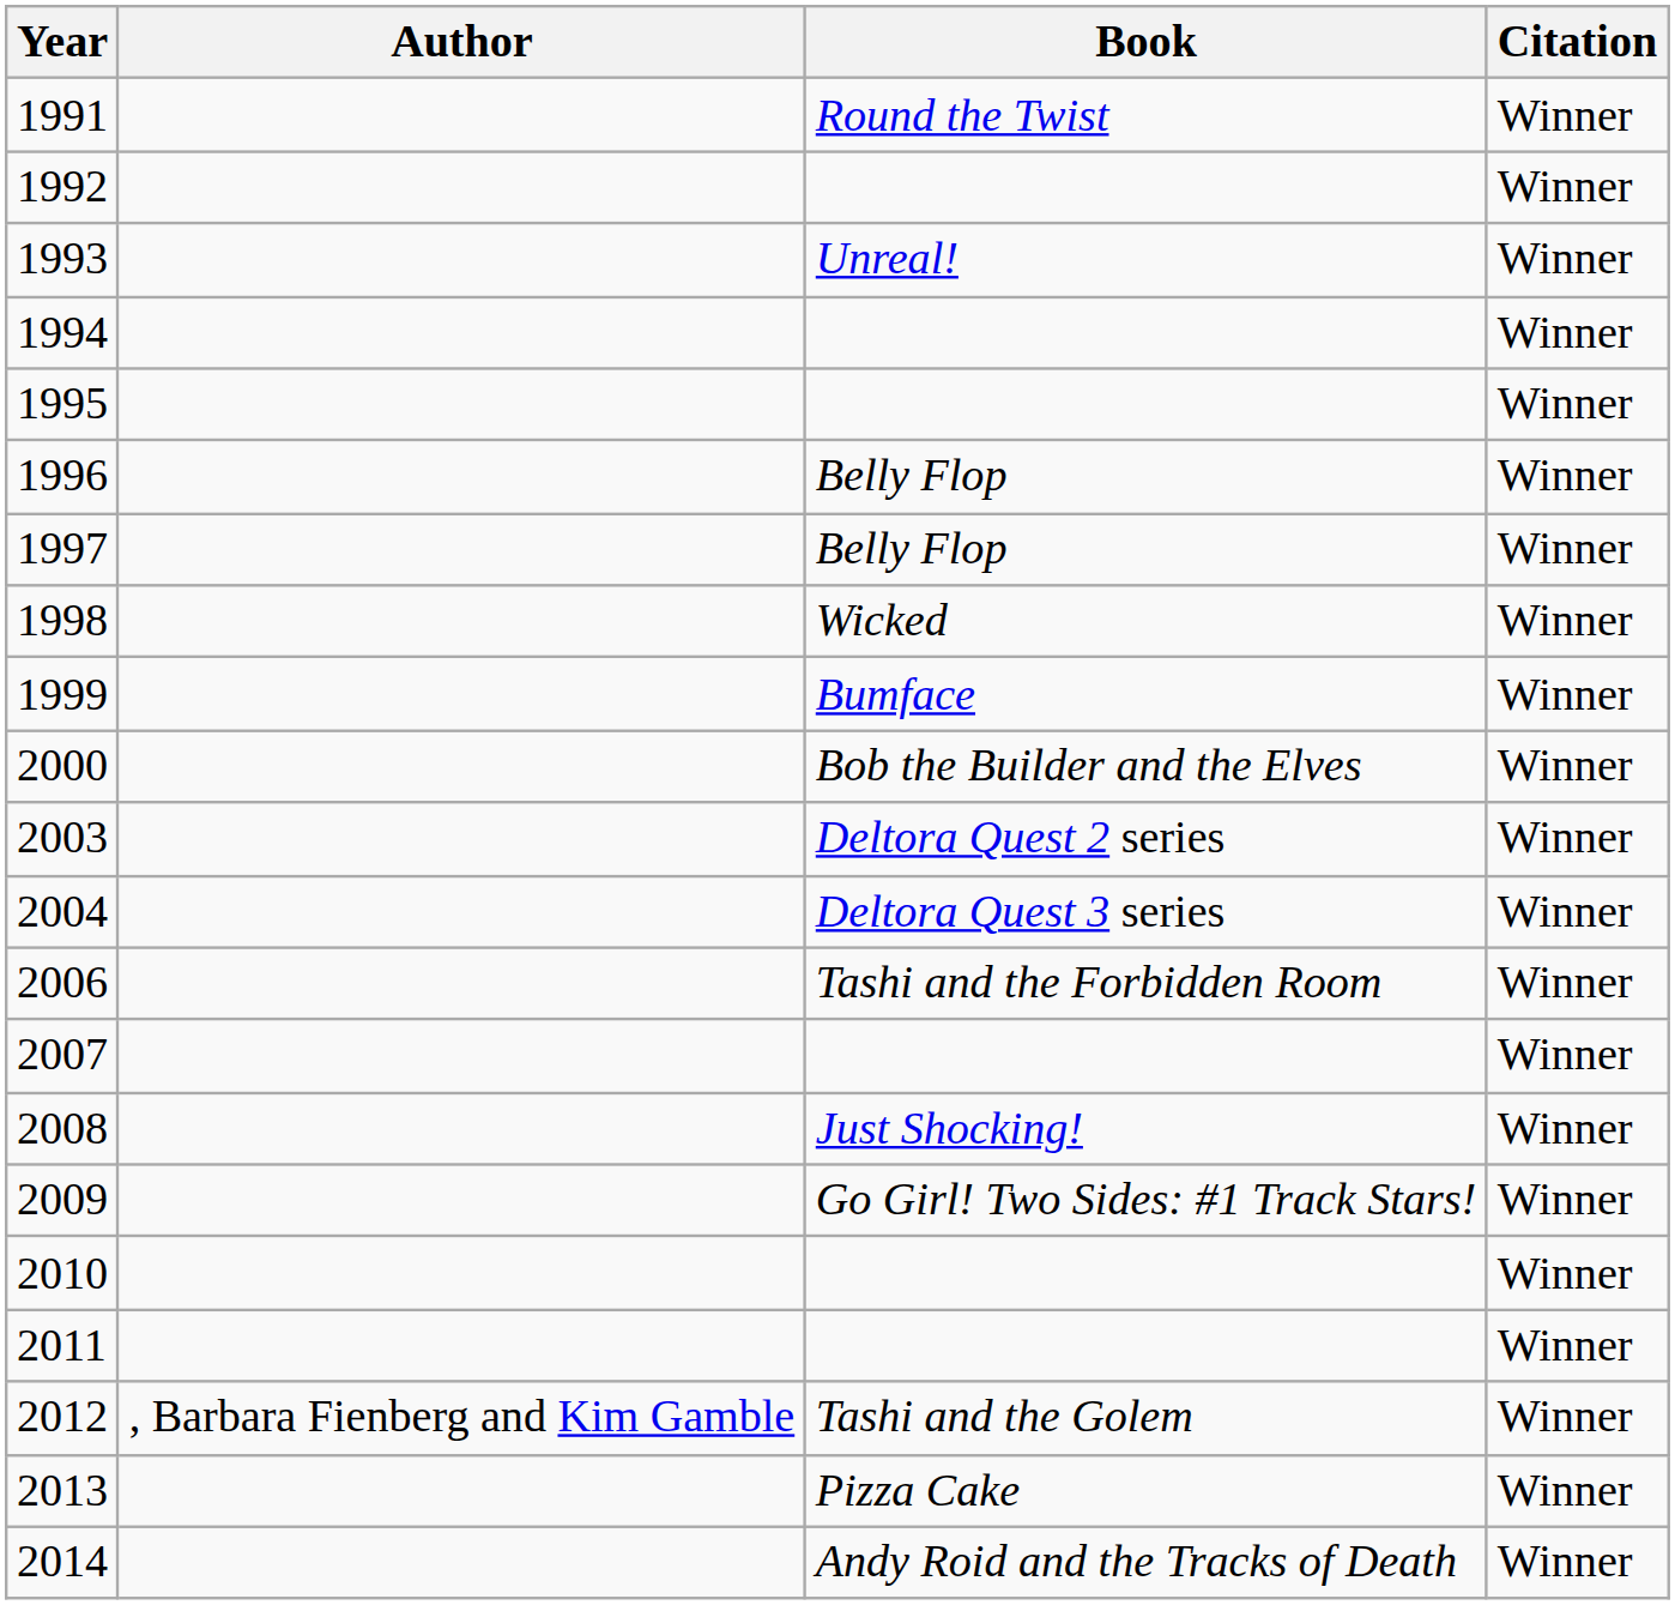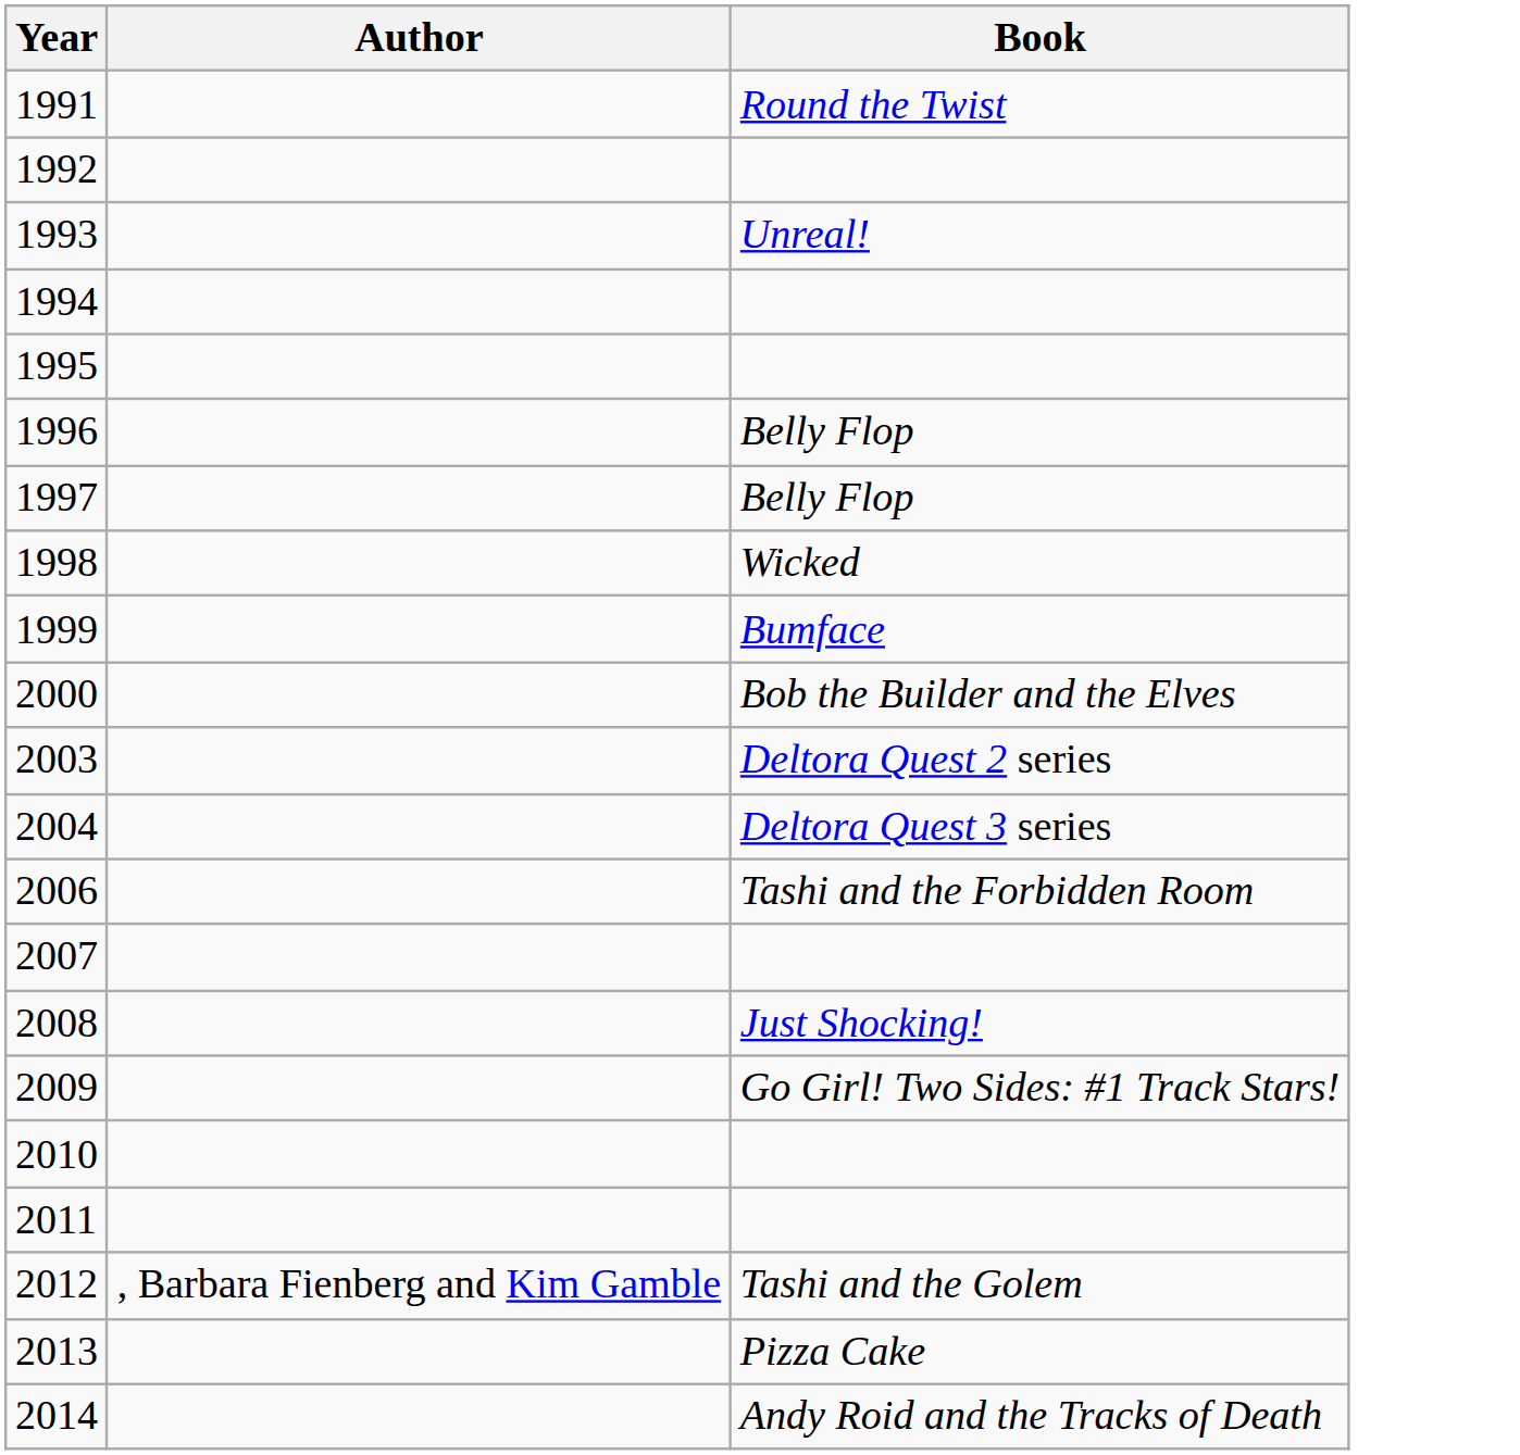 <table class="sortable wikitable">
 <tr>
 <th>Year</th>
 <th>Author</th>
 <th>Book</th>
-<th>Citation</th>
 </tr>
 <tr>
 <td>1991</td>
 <td></td>
 <td><em><a href='#'>Round the Twist</a></em></td>
-<td>Winner</td>
 </tr>
 <tr>
 <td>1992</td>
 <td></td>
 <td></td>
-<td>Winner</td>
 </tr>
 <tr>
 <td>1993</td>
 <td></td>
 <td><em><a href='#'>Unreal!</a></em></td>
-<td>Winner</td>
 </tr>
 <tr>
 <td>1994</td>
 <td></td>
 <td></td>
-<td>Winner</td>
 </tr>
 <tr>
 <td>1995</td>
 <td></td>
 <td></td>
-<td>Winner</td>
 </tr>
 <tr>
 <td>1996</td>
 <td></td>
 <td><em>Belly Flop</em></td>
-<td>Winner</td>
 </tr>
 <tr>
 <td>1997</td>
 <td></td>
 <td><em>Belly Flop</em></td>
-<td>Winner</td>
 </tr>
 <tr>
 <td>1998</td>
 <td></td>
 <td><em>Wicked</em></td>
-<td>Winner</td>
 </tr>
 <tr>
 <td>1999</td>
 <td></td>
 <td><em><a href='#'>Bumface</a></em></td>
-<td>Winner</td>
 </tr>
 <tr>
 <td>2000</td>
 <td></td>
 <td><em>Bob the Builder and the Elves</em></td>
-<td>Winner</td>
 </tr>
 <tr>
 <td>2003</td>
 <td></td>
 <td><em><a href='#'>Deltora Quest 2</a></em> series</td>
-<td>Winner</td>
 </tr>
 <tr>
 <td>2004</td>
 <td></td>
 <td><em><a href='#'>Deltora Quest 3</a></em> series</td>
-<td>Winner</td>
 </tr>
 <tr>
 <td>2006</td>
 <td></td>
 <td><em>Tashi and the Forbidden Room</em></td>
-<td>Winner</td>
 </tr>
 <tr>
 <td>2007</td>
 <td></td>
 <td></td>
-<td>Winner</td>
 </tr>
 <tr>
 <td>2008</td>
 <td></td>
 <td><em><a href='#'>Just Shocking!</a></em></td>
-<td>Winner</td>
 </tr>
 <tr>
 <td>2009</td>
 <td></td>
 <td><em>Go Girl! Two Sides: #1 Track Stars!</em></td>
-<td>Winner</td>
 </tr>
 <tr>
 <td>2010</td>
 <td></td>
 <td></td>
-<td>Winner</td>
 </tr>
 <tr>
 <td>2011</td>
 <td></td>
 <td></td>
-<td>Winner</td>
 </tr>
 <tr>
 <td>2012</td>
 <td>, Barbara Fienberg and <a href='#'>Kim Gamble</a></td>
 <td><em>Tashi and the Golem</em></td>
-<td>Winner</td>
 </tr>
 <tr>
 <td>2013</td>
 <td></td>
 <td><em>Pizza Cake</em></td>
-<td>Winner</td>
 </tr>
 <tr>
 <td>2014</td>
 <td></td>
 <td><em>Andy Roid and the Tracks of Death</em></td>
-<td>Winner</td>
 </tr>
 </table>
